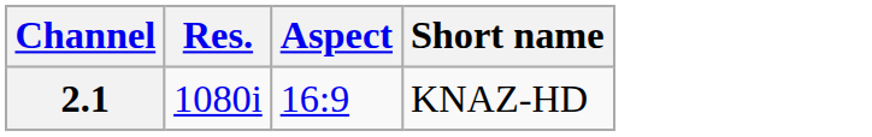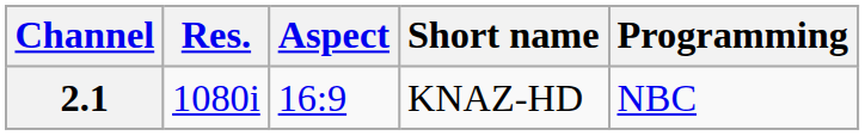 <table class="wikitable">
 <tr>
 <th scope = "col"><a href='#'>Channel</a></th>
 <th scope = "col"><a href='#'>Res.</a></th>
 <th scope = "col"><a href='#'>Aspect</a></th>
 <th scope = "col">Short name</th>
+<th scope = "col">Programming</th>
 </tr>
 <tr>
 <th scope="row">2.1</th>
 <td><a href='#'>1080i</a></td>
 <td> <a href='#'>16:9</a></td>
 <td>KNAZ-HD</td>
+<td><a href='#'>NBC</a><br></td>
 </tr>
 </table>
